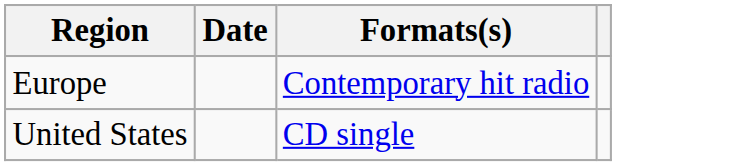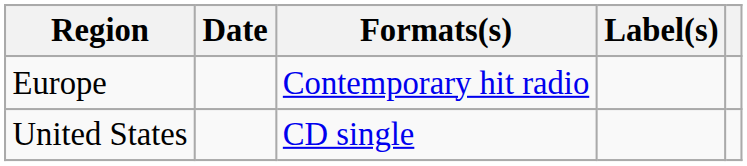 <table class="wikitable plainrowheaders" style="text-align:left">
 <tr>
 <th scope="col">Region</th>
 <th scope="col">Date</th>
 <th scope="col">Formats(s)</th>
+<th scope="col">Label(s)</th>
 <th scope="col"></th>
 </tr>
 <tr>
 <td>Europe</td>
 <td></td>
 <td><a href='#'>Contemporary hit radio</a></td>
+<td></td>
 <td align="center"></td>
 </tr>
 <tr>
 <td>United States</td>
 <td></td>
 <td><a href='#'>CD single</a></td>
+<td></td>
 <td align="center"></td>
 </tr>
 </table>
